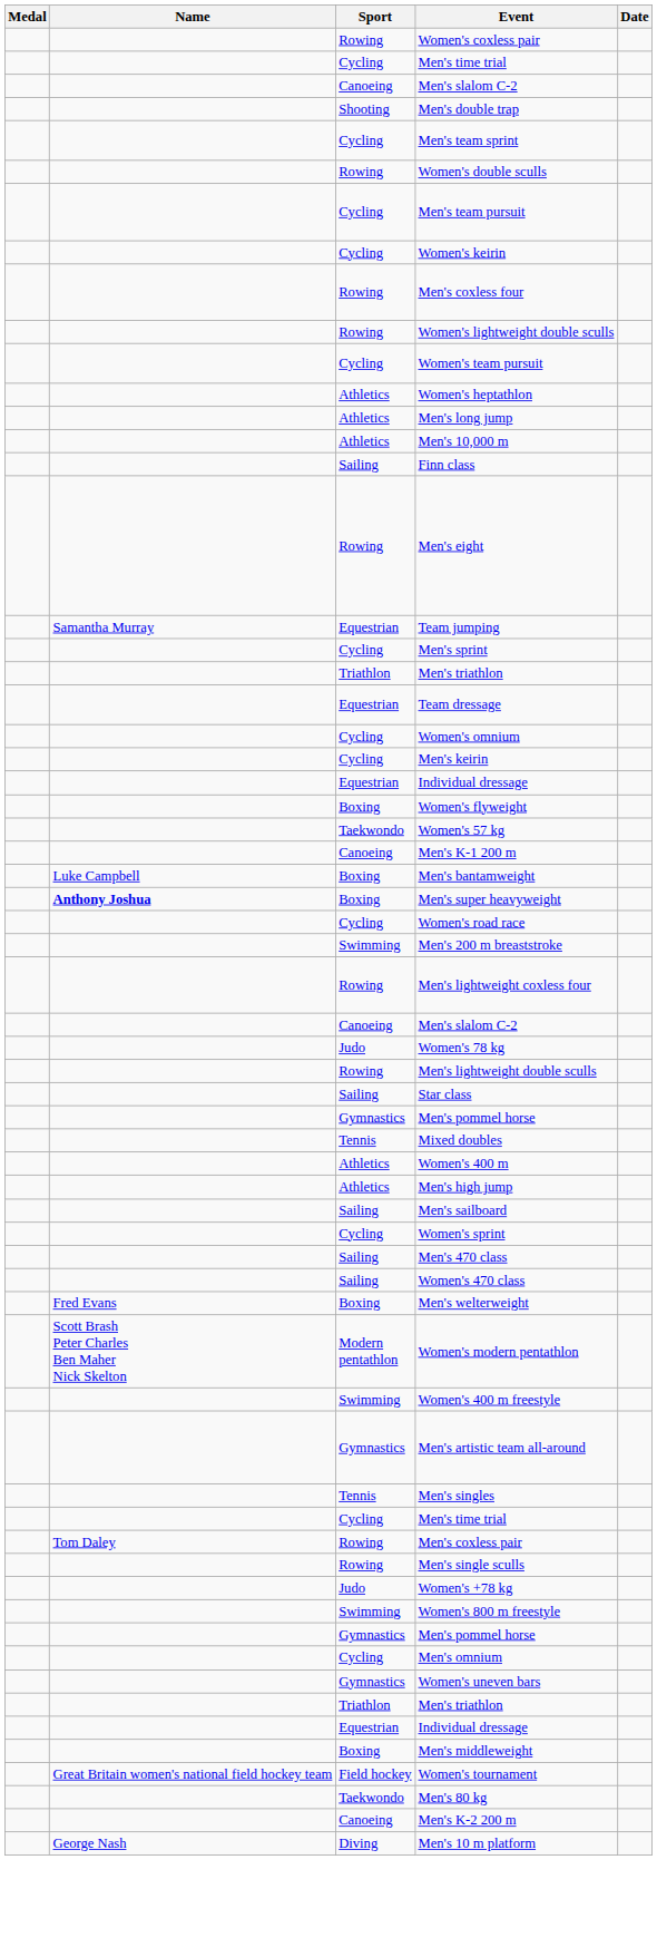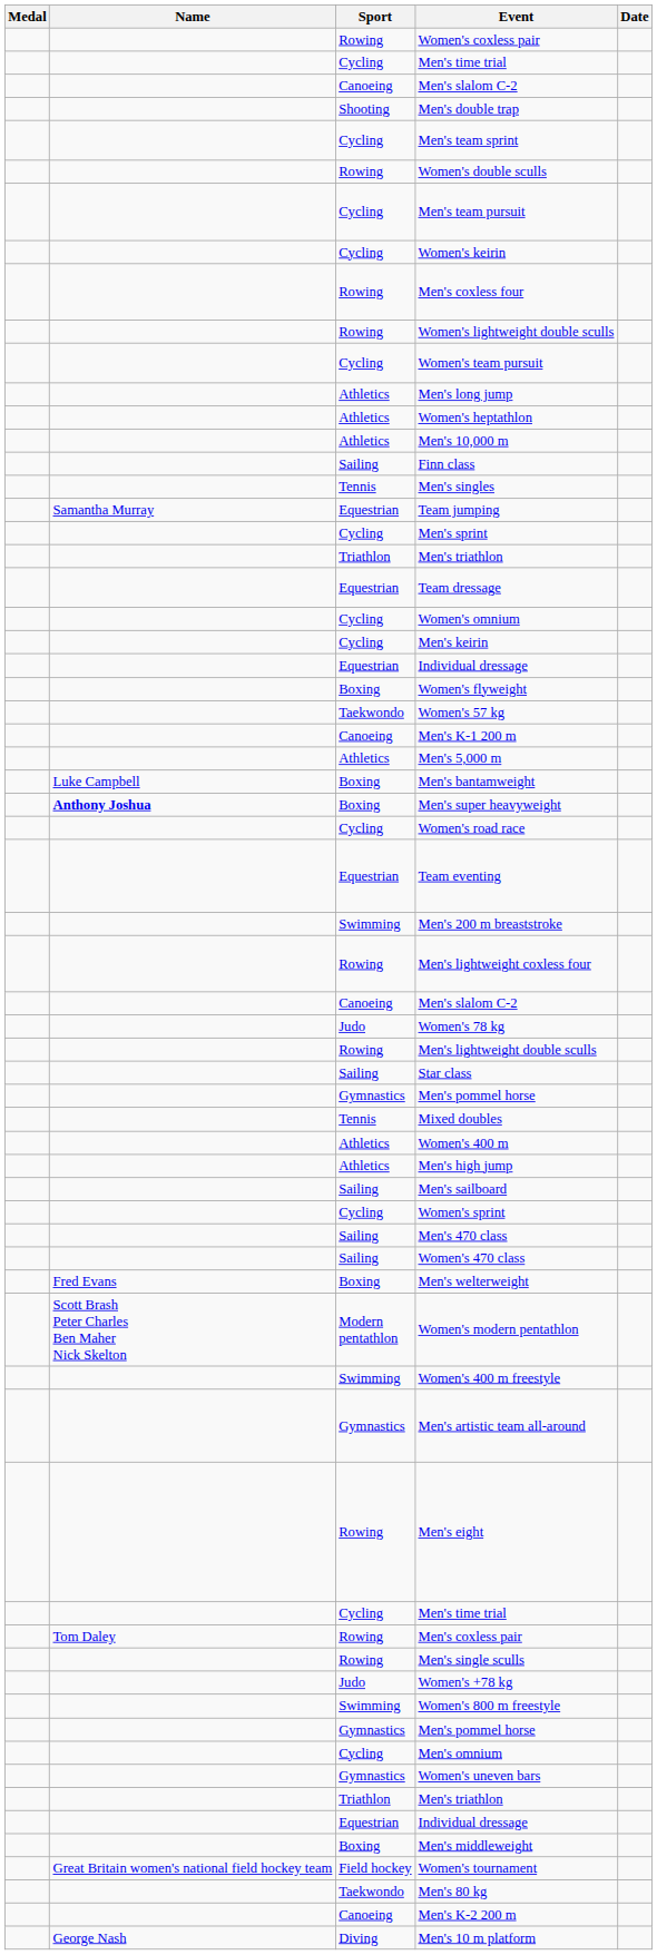 <table class="wikitable sortable" style="font-size:95%">
 <tr>
 <th>Medal</th>
 <th>Name</th>
 <th>Sport</th>
 <th>Event</th>
 <th>Date</th>
 </tr>
 <tr>
 <td></td>
 <td><br></td>
 <td><a href='#'>Rowing</a></td>
 <td><a href='#'>Women's coxless pair</a></td>
 <td></td>
 </tr>
 <tr>
 <td></td>
 <td></td>
 <td><a href='#'>Cycling</a></td>
 <td><a href='#'>Men's time trial</a></td>
 <td></td>
 </tr>
 <tr>
 <td></td>
 <td><br></td>
 <td><a href='#'>Canoeing</a></td>
 <td><a href='#'>Men's slalom C-2</a></td>
 <td></td>
 </tr>
 <tr>
 <td></td>
 <td></td>
 <td><a href='#'>Shooting</a></td>
 <td><a href='#'>Men's double trap</a></td>
 <td></td>
 </tr>
 <tr>
 <td></td>
 <td><br><br></td>
 <td><a href='#'>Cycling</a></td>
 <td><a href='#'>Men's team sprint</a></td>
 <td></td>
 </tr>
 <tr>
 <td></td>
 <td><br></td>
 <td><a href='#'>Rowing</a></td>
 <td><a href='#'>Women's double sculls</a></td>
 <td></td>
 </tr>
 <tr>
 <td></td>
 <td><br><br><br></td>
 <td><a href='#'>Cycling</a></td>
 <td><a href='#'>Men's team pursuit</a></td>
 <td></td>
 </tr>
 <tr>
 <td></td>
 <td></td>
 <td><a href='#'>Cycling</a></td>
 <td><a href='#'>Women's keirin</a></td>
 <td></td>
 </tr>
 <tr>
 <td></td>
 <td><br><br><br></td>
 <td><a href='#'>Rowing</a></td>
 <td><a href='#'>Men's coxless four</a></td>
 <td></td>
 </tr>
 <tr>
 <td></td>
 <td><br></td>
 <td><a href='#'>Rowing</a></td>
 <td><a href='#'>Women's lightweight double sculls</a></td>
 <td></td>
 </tr>
 <tr>
 <td></td>
 <td><br> <br> </td>
 <td><a href='#'>Cycling</a></td>
 <td><a href='#'>Women's team pursuit</a></td>
 <td></td>
 </tr>
 <tr>
 <td></td>
 <td></td>
 <td><a href='#'>Athletics</a></td>
-<td><a href='#'>Women's heptathlon</a></td>
+<td><a href='#'>Men's long jump</a></td>
 <td></td>
 </tr>
 <tr>
 <td></td>
 <td></td>
 <td><a href='#'>Athletics</a></td>
-<td><a href='#'>Men's long jump</a></td>
+<td><a href='#'>Women's heptathlon</a></td>
 <td></td>
 </tr>
 <tr>
 <td></td>
 <td></td>
 <td><a href='#'>Athletics</a></td>
 <td><a href='#'>Men's 10,000 m</a></td>
 <td></td>
 </tr>
 <tr>
 <td></td>
 <td></td>
 <td><a href='#'>Sailing</a></td>
 <td><a href='#'>Finn class</a></td>
 <td></td>
 </tr>
 <tr>
 <td></td>
-<td><br><br><br><br><br><br><br><br></td>
-<td><a href='#'>Rowing</a></td>
-<td><a href='#'>Men's eight</a></td>
+<td></td>
+<td><a href='#'>Tennis</a></td>
+<td><a href='#'>Men's singles</a></td>
 <td></td>
 </tr>
 <tr>
 <td></td>
 <td><a href='#'>Samantha Murray</a></td>
 <td><a href='#'>Equestrian</a></td>
 <td><a href='#'>Team jumping</a></td>
 <td></td>
 </tr>
 <tr>
 <td></td>
 <td></td>
 <td><a href='#'>Cycling</a></td>
 <td><a href='#'>Men's sprint</a></td>
 <td></td>
 </tr>
 <tr>
 <td></td>
 <td></td>
 <td><a href='#'>Triathlon</a></td>
 <td><a href='#'>Men's triathlon</a></td>
 <td></td>
 </tr>
 <tr>
 <td></td>
 <td><br><br></td>
 <td><a href='#'>Equestrian</a></td>
 <td><a href='#'>Team dressage</a></td>
 <td></td>
 </tr>
 <tr>
 <td></td>
 <td></td>
 <td><a href='#'>Cycling</a></td>
 <td><a href='#'>Women's omnium</a></td>
 <td></td>
 </tr>
 <tr>
 <td></td>
 <td></td>
 <td><a href='#'>Cycling</a></td>
 <td><a href='#'>Men's keirin</a></td>
 <td></td>
 </tr>
 <tr>
 <td></td>
 <td></td>
 <td><a href='#'>Equestrian</a></td>
 <td><a href='#'>Individual dressage</a></td>
 <td></td>
 </tr>
 <tr>
 <td></td>
 <td></td>
 <td><a href='#'>Boxing</a></td>
 <td><a href='#'>Women's flyweight</a></td>
 <td></td>
 </tr>
 <tr>
 <td></td>
 <td></td>
 <td><a href='#'>Taekwondo</a></td>
 <td><a href='#'>Women's 57 kg</a></td>
 <td></td>
 </tr>
 <tr>
 <td></td>
 <td></td>
 <td><a href='#'>Canoeing</a></td>
 <td><a href='#'>Men's K-1 200 m</a></td>
 <td></td>
 </tr>
 <tr>
 <td></td>
+<td></td>
+<td><a href='#'>Athletics</a></td>
+<td><a href='#'>Men's 5,000 m</a></td>
+<td></td>
+</tr>
+<tr>
+<td></td>
 <td><a href='#'>Luke Campbell</a></td>
 <td><a href='#'>Boxing</a></td>
 <td><a href='#'>Men's bantamweight</a></td>
 <td></td>
 </tr>
 <tr>
 <td></td>
 <td><strong><a href='#'>Anthony Joshua</a></strong></td>
 <td><a href='#'>Boxing</a></td>
 <td><a href='#'>Men's super heavyweight</a></td>
 <td></td>
 </tr>
 <tr>
 <td></td>
 <td></td>
 <td><a href='#'>Cycling</a></td>
 <td><a href='#'>Women's road race</a></td>
+<td></td>
+</tr>
+<tr>
+<td></td>
+<td><br><br><br><br></td>
+<td><a href='#'>Equestrian</a></td>
+<td><a href='#'>Team eventing</a></td>
 <td></td>
 </tr>
 <tr>
 <td></td>
 <td></td>
 <td><a href='#'>Swimming</a></td>
 <td><a href='#'>Men's 200 m breaststroke</a></td>
 <td></td>
 </tr>
 <tr>
 <td></td>
 <td><br><br><br></td>
 <td><a href='#'>Rowing</a></td>
 <td><a href='#'>Men's lightweight coxless four</a></td>
 <td></td>
 </tr>
 <tr>
 <td></td>
 <td><br></td>
 <td><a href='#'>Canoeing</a></td>
 <td><a href='#'>Men's slalom C-2</a></td>
 <td></td>
 </tr>
 <tr>
 <td></td>
 <td></td>
 <td><a href='#'>Judo</a></td>
 <td><a href='#'>Women's 78 kg</a></td>
 <td></td>
 </tr>
 <tr>
 <td></td>
 <td><br></td>
 <td><a href='#'>Rowing</a></td>
 <td><a href='#'>Men's lightweight double sculls</a></td>
 <td></td>
 </tr>
 <tr>
 <td></td>
 <td><br></td>
 <td><a href='#'>Sailing</a></td>
 <td><a href='#'>Star class</a></td>
 <td></td>
 </tr>
 <tr>
 <td></td>
 <td></td>
 <td><a href='#'>Gymnastics</a></td>
 <td><a href='#'>Men's pommel horse</a></td>
 <td></td>
 </tr>
 <tr>
 <td></td>
 <td><br></td>
 <td><a href='#'>Tennis</a></td>
 <td><a href='#'>Mixed doubles</a></td>
 <td></td>
 </tr>
 <tr>
 <td></td>
 <td></td>
 <td><a href='#'>Athletics</a></td>
 <td><a href='#'>Women's 400 m</a></td>
 <td></td>
 </tr>
 <tr>
 <td></td>
 <td></td>
 <td><a href='#'>Athletics</a></td>
 <td><a href='#'>Men's high jump</a></td>
 <td></td>
 </tr>
 <tr>
 <td></td>
 <td></td>
 <td><a href='#'>Sailing</a></td>
 <td><a href='#'>Men's sailboard</a></td>
 <td></td>
 </tr>
 <tr>
 <td></td>
 <td></td>
 <td><a href='#'>Cycling</a></td>
 <td><a href='#'>Women's sprint</a></td>
 <td></td>
 </tr>
 <tr>
 <td></td>
 <td><br></td>
 <td><a href='#'>Sailing</a></td>
 <td><a href='#'>Men's 470 class</a></td>
 <td></td>
 </tr>
 <tr>
 <td></td>
 <td><br></td>
 <td><a href='#'>Sailing</a></td>
 <td><a href='#'>Women's 470 class</a></td>
 <td></td>
 </tr>
 <tr>
 <td></td>
 <td><a href='#'>Fred Evans</a></td>
 <td><a href='#'>Boxing</a></td>
 <td><a href='#'>Men's welterweight</a></td>
 <td></td>
 </tr>
 <tr>
 <td></td>
 <td><a href='#'>Scott Brash</a><br><a href='#'>Peter Charles</a><br><a href='#'>Ben Maher</a><br><a href='#'>Nick Skelton</a></td>
 <td><a href='#'>Modern<br>pentathlon</a></td>
 <td><a href='#'>Women's modern pentathlon</a></td>
 <td></td>
 </tr>
 <tr>
 <td></td>
 <td></td>
 <td><a href='#'>Swimming</a></td>
 <td><a href='#'>Women's 400 m freestyle</a></td>
 <td></td>
 </tr>
 <tr>
 <td></td>
 <td><br><br><br><br></td>
 <td><a href='#'>Gymnastics</a></td>
 <td><a href='#'>Men's artistic team all-around</a></td>
 <td></td>
 </tr>
 <tr>
 <td></td>
-<td></td>
-<td><a href='#'>Tennis</a></td>
-<td><a href='#'>Men's singles</a></td>
+<td><br><br><br><br><br><br><br><br></td>
+<td><a href='#'>Rowing</a></td>
+<td><a href='#'>Men's eight</a></td>
 <td></td>
 </tr>
 <tr>
 <td></td>
 <td></td>
 <td><a href='#'>Cycling</a></td>
 <td><a href='#'>Men's time trial</a></td>
 <td></td>
 </tr>
 <tr>
 <td></td>
 <td><a href='#'>Tom Daley</a></td>
 <td><a href='#'>Rowing</a></td>
 <td><a href='#'>Men's coxless pair</a></td>
 <td></td>
 </tr>
 <tr>
 <td></td>
 <td></td>
 <td><a href='#'>Rowing</a></td>
 <td><a href='#'>Men's single sculls</a></td>
 <td></td>
 </tr>
 <tr>
 <td></td>
 <td></td>
 <td><a href='#'>Judo</a></td>
 <td><a href='#'>Women's +78 kg</a></td>
 <td></td>
 </tr>
 <tr>
 <td></td>
 <td></td>
 <td><a href='#'>Swimming</a></td>
 <td><a href='#'>Women's 800 m freestyle</a></td>
 <td></td>
 </tr>
 <tr>
 <td></td>
 <td></td>
 <td><a href='#'>Gymnastics</a></td>
 <td><a href='#'>Men's pommel horse</a></td>
 <td></td>
 </tr>
 <tr>
 <td></td>
 <td></td>
 <td><a href='#'>Cycling</a></td>
 <td><a href='#'>Men's omnium</a></td>
 <td></td>
 </tr>
 <tr>
 <td></td>
 <td></td>
 <td><a href='#'>Gymnastics</a></td>
 <td><a href='#'>Women's uneven bars</a></td>
 <td></td>
 </tr>
 <tr>
 <td></td>
 <td></td>
 <td><a href='#'>Triathlon</a></td>
 <td><a href='#'>Men's triathlon</a></td>
 <td></td>
 </tr>
 <tr>
 <td></td>
 <td></td>
 <td><a href='#'>Equestrian</a></td>
 <td><a href='#'>Individual dressage</a></td>
 <td></td>
 </tr>
 <tr>
 <td></td>
 <td></td>
 <td><a href='#'>Boxing</a></td>
 <td><a href='#'>Men's middleweight</a></td>
 <td></td>
 </tr>
 <tr>
 <td></td>
 <td><a href='#'>Great Britain women's national field hockey team</a><br></td>
 <td><a href='#'>Field hockey</a></td>
 <td><a href='#'>Women's tournament</a></td>
 <td></td>
 </tr>
 <tr>
 <td></td>
 <td></td>
 <td><a href='#'>Taekwondo</a></td>
 <td><a href='#'>Men's 80 kg</a></td>
 <td></td>
 </tr>
 <tr>
 <td></td>
 <td> <br> </td>
 <td><a href='#'>Canoeing</a></td>
 <td><a href='#'>Men's K-2 200 m</a></td>
 <td></td>
 </tr>
 <tr>
 <td></td>
 <td><a href='#'>George Nash</a><br></td>
 <td><a href='#'>Diving</a></td>
 <td><a href='#'>Men's 10 m platform</a></td>
 <td></td>
 </tr>
 </table>
